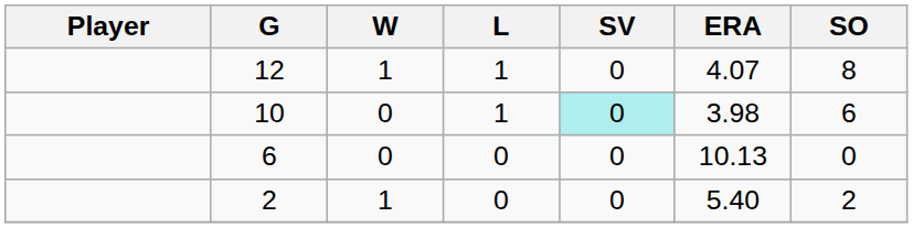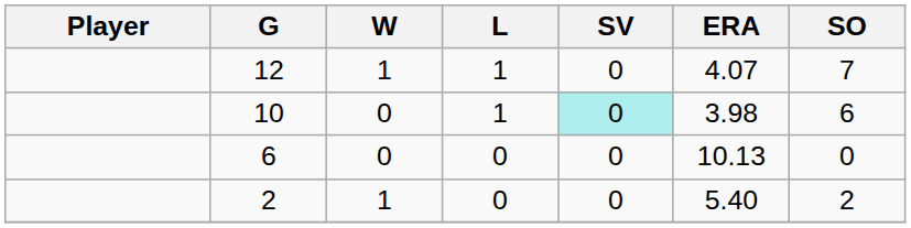 <table class="wikitable sortable">
 <tr>
 <th bgcolor="#DDDDFF" width="16%">Player</th>
 <th bgcolor="#DDDDFF" width="9%">G</th>
 <th bgcolor="#DDDDFF" width="9%">W</th>
 <th bgcolor="#DDDDFF" width="9%">L</th>
 <th bgcolor="#DDDDFF" width="9%">SV</th>
 <th bgcolor="#DDDDFF" width="9%">ERA</th>
 <th bgcolor="#DDDDFF" width="9%">SO</th>
 </tr>
 <tr align="center">
 <td></td>
 <td>12</td>
 <td>1</td>
 <td>1</td>
 <td>0</td>
 <td>4.07</td>
-<td>8</td>
+<td>7</td>
 </tr>
 <tr align="center">
 <td></td>
 <td>10</td>
 <td>0</td>
 <td>1</td>
 <td style="background: paleturquoise;">0</td>
 <td>3.98</td>
 <td>6</td>
 </tr>
 <tr align="center">
 <td></td>
 <td>6</td>
 <td>0</td>
 <td>0</td>
 <td>0</td>
 <td>10.13</td>
 <td>0</td>
 </tr>
 <tr align="center">
 <td></td>
 <td>2</td>
 <td>1</td>
 <td>0</td>
 <td>0</td>
 <td>5.40</td>
 <td>2</td>
 </tr>
 <tr align="center">
 </tr>
 </table>
